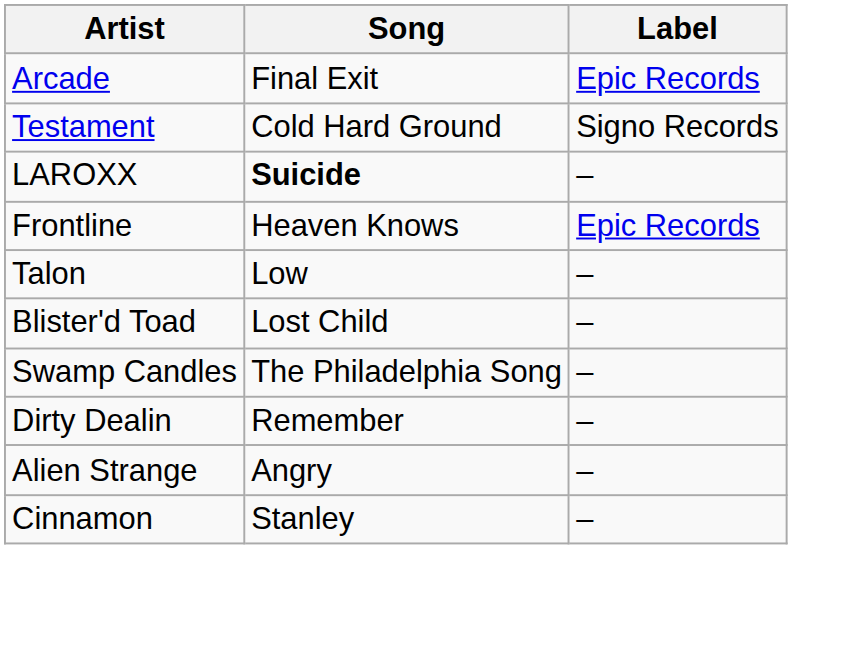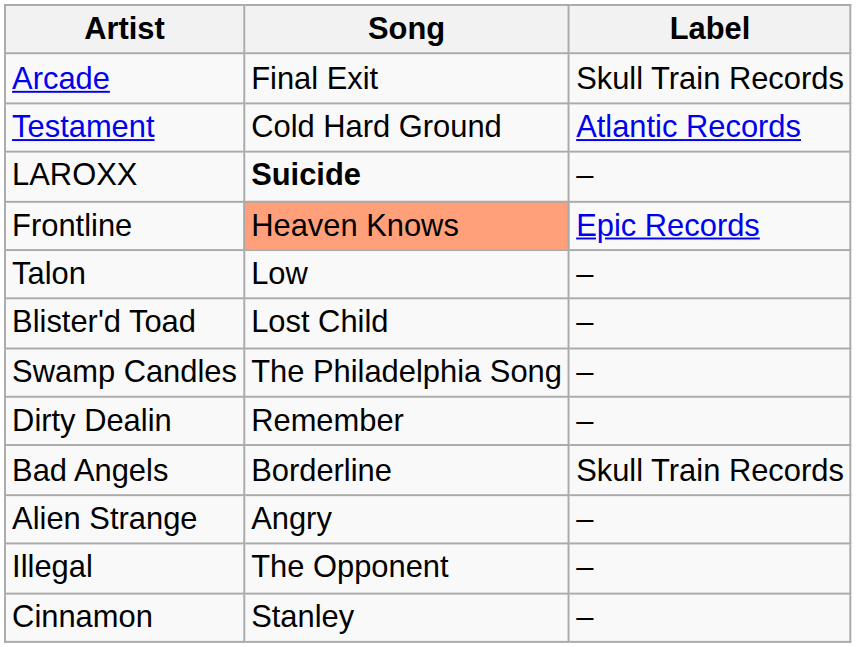 <table class="wikitable">
 <tr>
 <th>Artist</th>
 <th>Song</th>
 <th>Label</th>
 </tr>
 <tr>
 <td><a href='#'>Arcade</a></td>
 <td>Final Exit</td>
-<td><a href='#'>Epic Records</a></td>
+<td>Skull Train Records</td>
 </tr>
 <tr>
 <td><a href='#'>Testament</a></td>
 <td>Cold Hard Ground</td>
-<td>Signo Records</td>
+<td><a href='#'>Atlantic Records</a></td>
 </tr>
 <tr>
 <td>LAROXX</td>
 <td><strong>Suicide</strong></td>
 <td>–</td>
 </tr>
 <tr>
 <td>Frontline</td>
-<td>Heaven Knows</td>
+<td style="background: lightsalmon;">Heaven Knows</td>
 <td><a href='#'>Epic Records</a></td>
 </tr>
 <tr>
 <td>Talon</td>
 <td>Low</td>
 <td>–</td>
 </tr>
 <tr>
 <td>Blister'd Toad</td>
 <td>Lost Child</td>
 <td>–</td>
 </tr>
 <tr>
 <td>Swamp Candles</td>
 <td>The Philadelphia Song</td>
 <td>–</td>
 </tr>
 <tr>
 <td>Dirty Dealin</td>
 <td>Remember</td>
 <td>–</td>
 </tr>
 <tr>
+<td>Bad Angels</td>
+<td>Borderline</td>
+<td>Skull Train Records</td>
+</tr>
+<tr>
 <td>Alien Strange</td>
 <td>Angry</td>
+<td>–</td>
+</tr>
+<tr>
+<td>Illegal</td>
+<td>The Opponent</td>
 <td>–</td>
 </tr>
 <tr>
 <td>Cinnamon</td>
 <td>Stanley</td>
 <td>–</td>
 </tr>
 </table>
